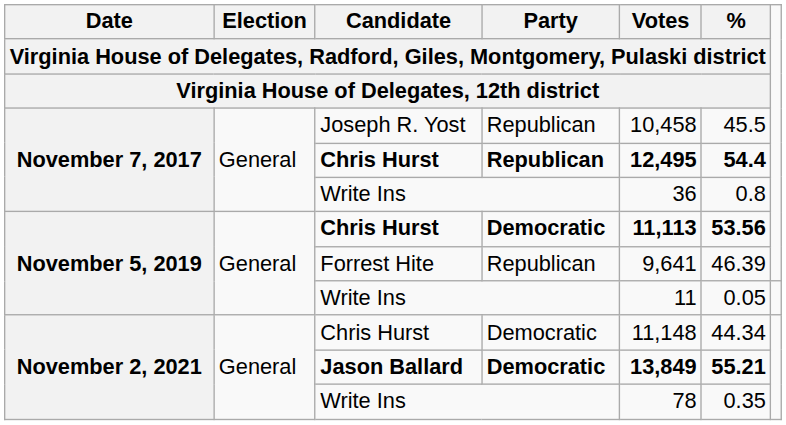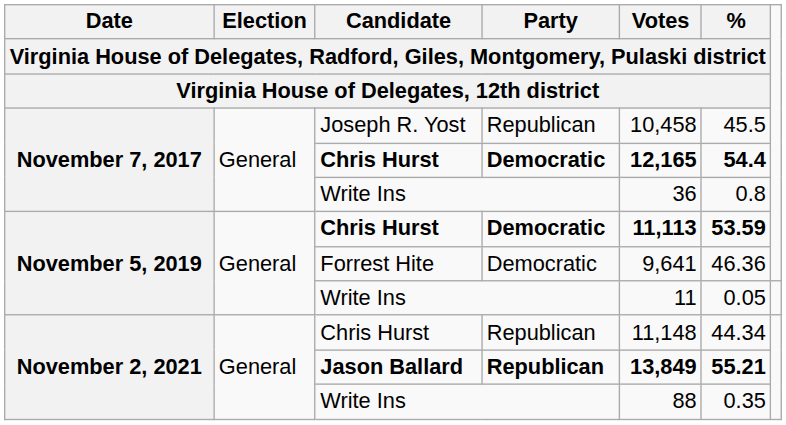 <table class="wikitable">
 <tr>
 <th>Date</th>
 <th>Election</th>
 <th>Candidate</th>
 <th>Party</th>
 <th>Votes</th>
 <th>%</th>
 </tr>
 <tr>
 <th colspan="6"><strong>Virginia House of Delegates, Radford, Giles, Montgomery, Pulaski district</strong></th>
 </tr>
 <tr>
 <th colspan="6"><strong>Virginia House of Delegates, 12th district</strong></th>
 </tr>
 <tr>
 <th rowspan="3">November 7, 2017</th>
 <td rowspan="3">General</td>
 <td>Joseph R. Yost</td>
 <td>Republican</td>
 <td align="right">10,458</td>
 <td align="right">45.5</td>
 </tr>
 <tr>
 <td><strong>Chris Hurst</strong></td>
-<td><strong>Republican</strong></td>
-<td align="right"><strong>12,495</strong></td>
+<td><strong>Democratic</strong></td>
+<td align="right"><strong>12,165</strong></td>
 <td align="right"><strong>54.4</strong></td>
 </tr>
 <tr>
 <td colspan="2">Write Ins</td>
 <td align="right">36</td>
 <td align="right">0.8</td>
 </tr>
 <tr>
 <th rowspan="3">November 5, 2019</th>
 <td rowspan="3">General</td>
 <td><strong>Chris Hurst</strong></td>
 <td><strong>Democratic</strong></td>
 <td align="right"><strong>11,113</strong></td>
-<td align="right"><strong>53.56</strong></td>
+<td align="right"><strong>53.59</strong></td>
 </tr>
 <tr>
 <td>Forrest Hite</td>
-<td>Republican</td>
+<td>Democratic</td>
 <td align="right">9,641</td>
-<td align="right">46.39</td>
+<td align="right">46.36</td>
 </tr>
 <tr>
 <td colspan="2">Write Ins</td>
 <td align="right">11</td>
 <td align="right">0.05</td>
 <td></td>
 </tr>
 <tr>
 <th rowspan="3">November 2, 2021</th>
 <td rowspan="3">General</td>
 <td>Chris Hurst</td>
-<td>Democratic</td>
+<td>Republican</td>
 <td align="right">11,148</td>
 <td align="right">44.34</td>
 </tr>
 <tr>
 <td><strong>Jason Ballard</strong></td>
-<td><strong>Democratic</strong></td>
+<td><strong>Republican</strong></td>
 <td align="right"><strong>13,849</strong></td>
 <td align="right"><strong>55.21</strong></td>
 </tr>
 <tr>
 <td colspan="2">Write Ins</td>
-<td align="right">78</td>
+<td align="right">88</td>
 <td align="right">0.35</td>
 </tr>
 </table>
